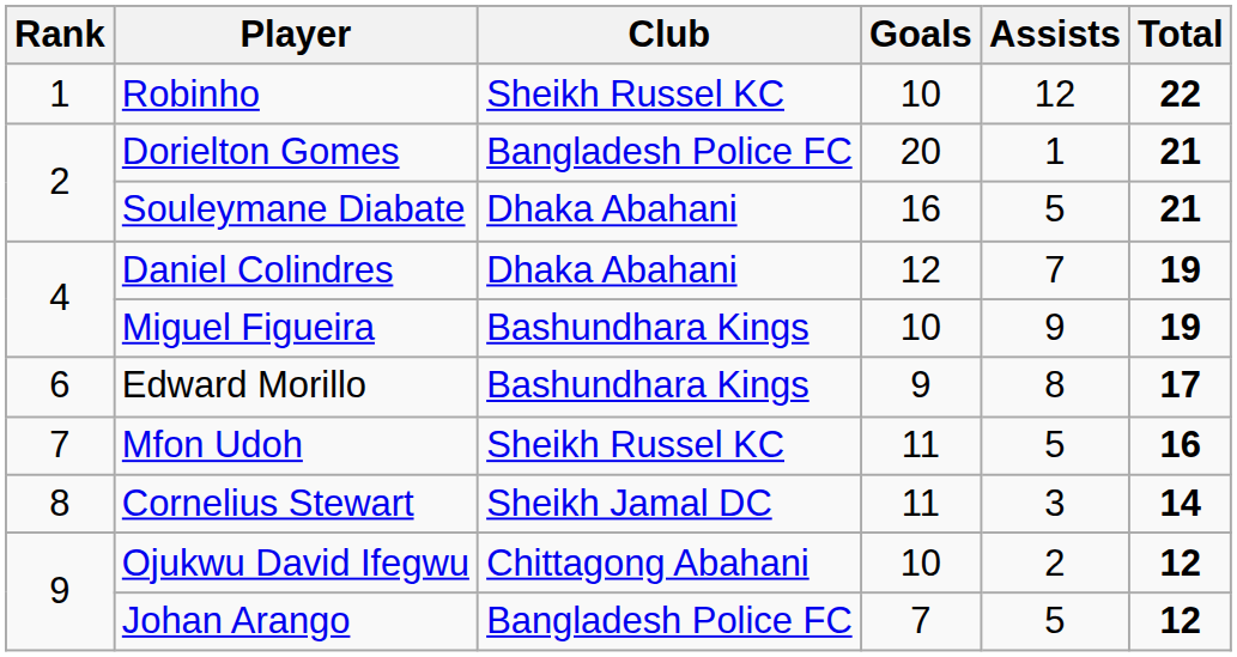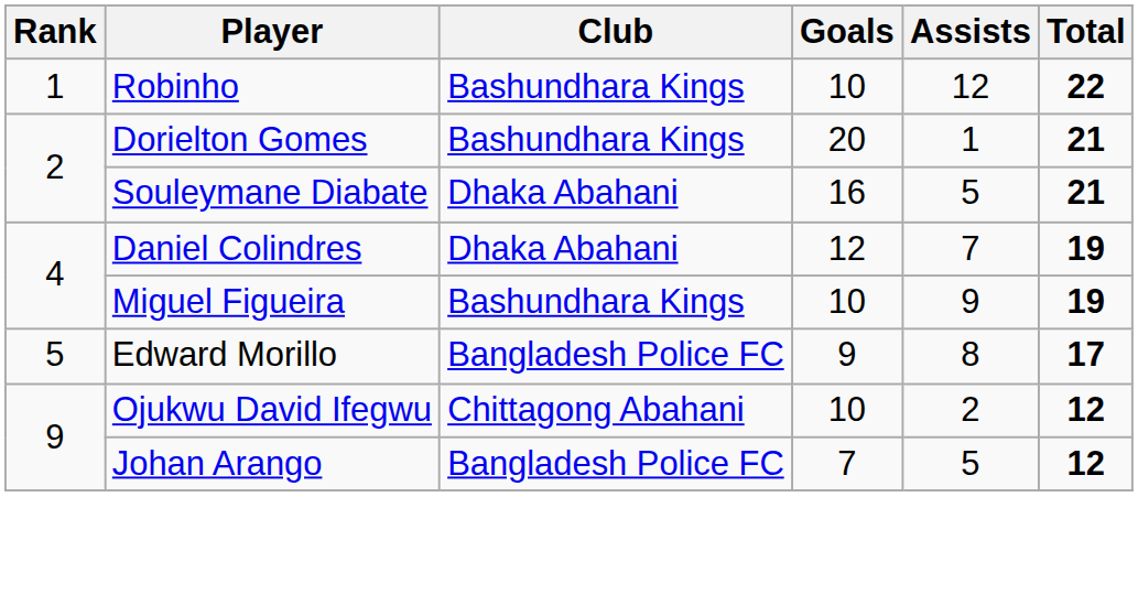 <table class="wikitable sortable" style="text-align:center">
 <tr>
 <th>Rank</th>
 <th>Player</th>
 <th>Club</th>
 <th>Goals</th>
 <th>Assists</th>
 <th>Total</th>
 </tr>
 <tr>
 <td>1</td>
 <td align="left"> <a href='#'>Robinho</a></td>
-<td align="left"><a href='#'>Sheikh Russel KC</a></td>
+<td align="left"><a href='#'>Bashundhara Kings</a></td>
 <td>10</td>
 <td>12</td>
 <td><strong>22</strong></td>
 </tr>
 <tr>
 <td rowspan="2">2</td>
 <td align="left"> <a href='#'>Dorielton Gomes</a></td>
-<td align="left"><a href='#'>Bangladesh Police FC</a></td>
+<td align="left"><a href='#'>Bashundhara Kings</a></td>
 <td>20</td>
 <td>1</td>
 <td><strong>21</strong></td>
 </tr>
 <tr>
 <td align="left"> <a href='#'>Souleymane Diabate</a></td>
 <td align="left"><a href='#'>Dhaka Abahani</a></td>
 <td>16</td>
 <td>5</td>
 <td><strong>21</strong></td>
 </tr>
 <tr>
 <td rowspan="2">4</td>
 <td align="left"> <a href='#'>Daniel Colindres</a></td>
 <td align="left"><a href='#'>Dhaka Abahani</a></td>
 <td>12</td>
 <td>7</td>
 <td><strong>19</strong></td>
 </tr>
 <tr>
 <td align="left"> <a href='#'>Miguel Figueira</a></td>
 <td align="left"><a href='#'>Bashundhara Kings</a></td>
 <td>10</td>
 <td>9</td>
 <td><strong>19</strong></td>
 </tr>
 <tr>
-<td>6</td>
+<td>5</td>
 <td align="left"> Edward Morillo</td>
-<td align="left"><a href='#'>Bashundhara Kings</a></td>
+<td align="left"><a href='#'>Bangladesh Police FC</a></td>
 <td>9</td>
 <td>8</td>
 <td><strong>17</strong></td>
-</tr>
-<tr>
-<td>7</td>
-<td align="left"> <a href='#'>Mfon Udoh</a></td>
-<td align="left"><a href='#'>Sheikh Russel KC</a></td>
-<td>11</td>
-<td>5</td>
-<td><strong>16</strong></td>
-</tr>
-<tr>
-<td>8</td>
-<td align="left"> <a href='#'>Cornelius Stewart</a></td>
-<td align="left"><a href='#'>Sheikh Jamal DC</a></td>
-<td>11</td>
-<td>3</td>
-<td><strong>14</strong></td>
 </tr>
 <tr>
 <td rowspan="2">9</td>
 <td align="left"> <a href='#'>Ojukwu David Ifegwu</a></td>
 <td align="left"><a href='#'>Chittagong Abahani</a></td>
 <td>10</td>
 <td>2</td>
 <td><strong>12</strong></td>
 </tr>
 <tr>
 <td align="left"> <a href='#'>Johan Arango</a></td>
 <td align="left"><a href='#'>Bangladesh Police FC</a></td>
 <td>7</td>
 <td>5</td>
 <td><strong>12</strong></td>
 </tr>
 </table>
